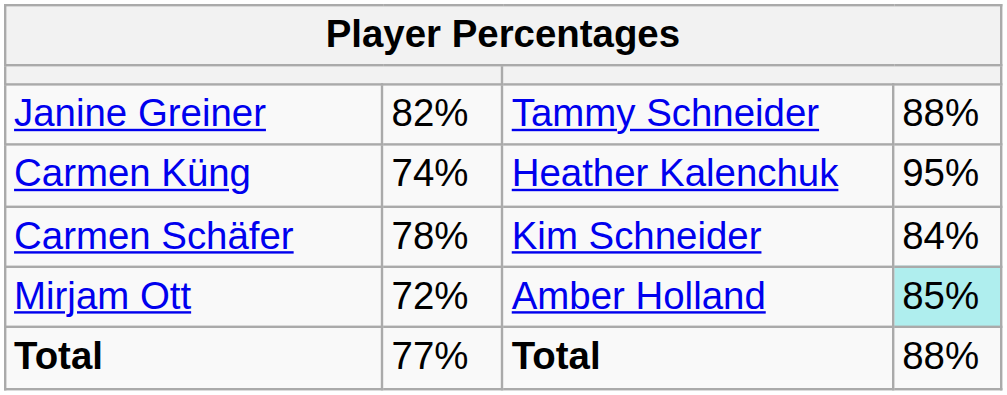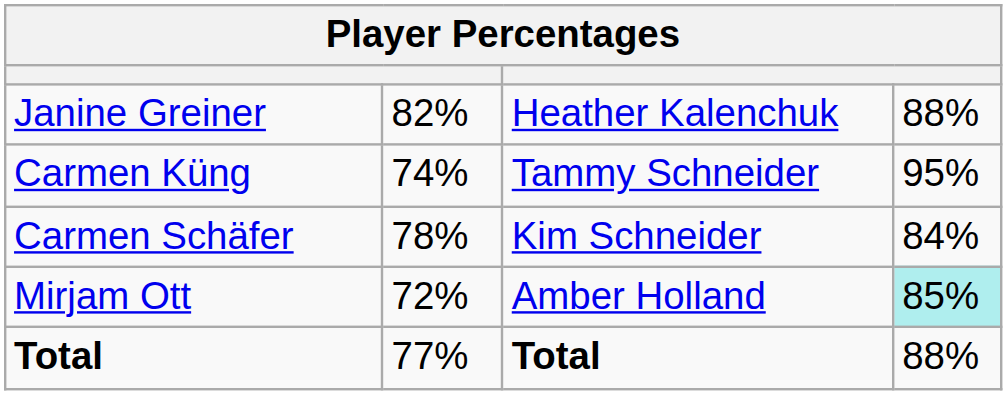 <table class="wikitable">
 <tr>
 <th colspan=4 width=400>Player Percentages</th>
 </tr>
 <tr>
 <th colspan=2 width=200></th>
 <th colspan=2 width=200></th>
 </tr>
 <tr>
 <td><a href='#'>Janine Greiner</a></td>
 <td>82%</td>
-<td><a href='#'>Tammy Schneider</a></td>
+<td><a href='#'>Heather Kalenchuk</a></td>
 <td>88%</td>
 </tr>
 <tr>
 <td><a href='#'>Carmen Küng</a></td>
 <td>74%</td>
-<td><a href='#'>Heather Kalenchuk</a></td>
+<td><a href='#'>Tammy Schneider</a></td>
 <td>95%</td>
 </tr>
 <tr>
 <td><a href='#'>Carmen Schäfer</a></td>
 <td>78%</td>
 <td><a href='#'>Kim Schneider</a></td>
 <td>84%</td>
 </tr>
 <tr>
 <td><a href='#'>Mirjam Ott</a></td>
 <td>72%</td>
 <td><a href='#'>Amber Holland</a></td>
 <td style="background: paleturquoise;">85%</td>
 </tr>
 <tr>
 <td><strong>Total</strong></td>
 <td>77%</td>
 <td><strong>Total</strong></td>
 <td>88%</td>
 </tr>
 </table>
